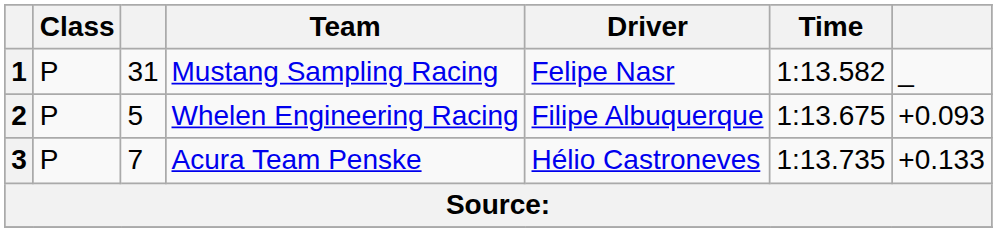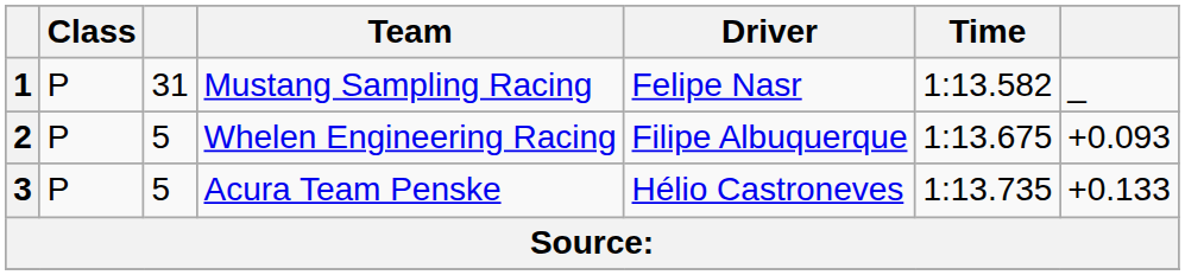 <table class="wikitable">
 <tr>
 <th scope="col"></th>
 <th scope="col">Class</th>
 <th scope="col"></th>
 <th scope="col">Team</th>
 <th scope="col">Driver</th>
 <th scope="col">Time</th>
 <th scope="col"></th>
 </tr>
 <tr>
 <th scope="row">1</th>
 <td>P</td>
 <td>31</td>
 <td><a href='#'>Mustang Sampling Racing</a></td>
 <td><a href='#'>Felipe Nasr</a></td>
 <td>1:13.582</td>
 <td>_</td>
 </tr>
 <tr>
 <th scope="row">2</th>
 <td>P</td>
 <td>5</td>
 <td><a href='#'>Whelen Engineering Racing</a></td>
 <td><a href='#'>Filipe Albuquerque</a></td>
 <td>1:13.675</td>
 <td>+0.093</td>
 </tr>
 <tr>
 <th scope="row">3</th>
 <td>P</td>
-<td>7</td>
+<td>5</td>
 <td><a href='#'>Acura Team Penske</a></td>
 <td><a href='#'>Hélio Castroneves</a></td>
 <td>1:13.735</td>
 <td>+0.133</td>
 </tr>
 <tr>
 <th colspan="7">Source:</th>
 </tr>
 <tr>
 </tr>
 </table>
